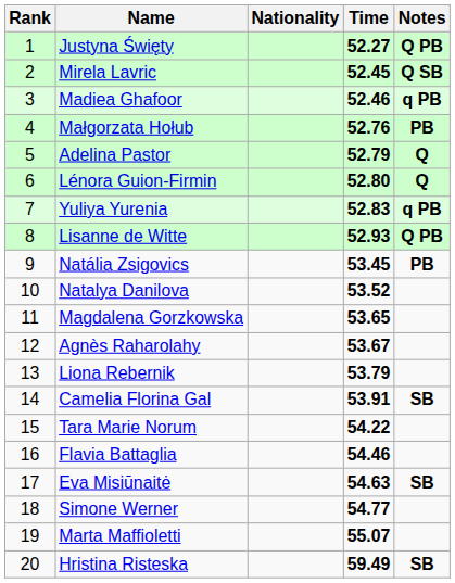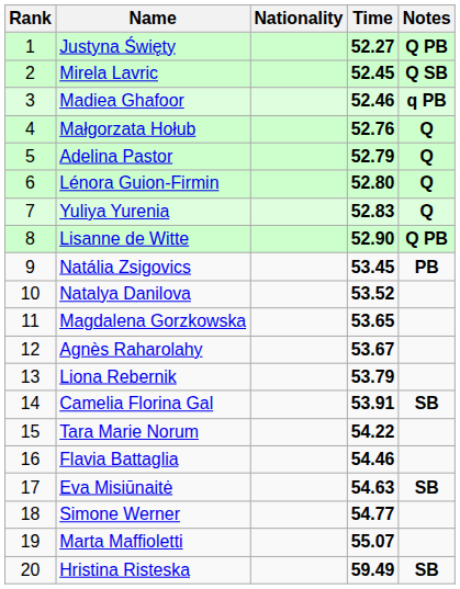 <table class="wikitable sortable" style="text-align:center">
 <tr>
 <th>Rank</th>
 <th>Name</th>
 <th>Nationality</th>
 <th>Time</th>
 <th>Notes</th>
 </tr>
 <tr bgcolor=ccffcc>
 <td>1</td>
 <td align=left><a href='#'>Justyna Święty</a></td>
 <td align=left></td>
 <td><strong>52.27</strong></td>
 <td><strong>Q PB</strong></td>
 </tr>
 <tr bgcolor=ccffcc>
 <td>2</td>
 <td align=left><a href='#'>Mirela Lavric</a></td>
 <td align=left></td>
 <td><strong>52.45</strong></td>
 <td><strong>Q SB</strong></td>
 </tr>
 <tr bgcolor=ddffdd>
 <td>3</td>
 <td align=left><a href='#'>Madiea Ghafoor</a></td>
 <td align=left></td>
 <td><strong>52.46</strong></td>
 <td><strong>q PB</strong></td>
 </tr>
 <tr bgcolor=ccffcc>
 <td>4</td>
 <td align=left><a href='#'>Małgorzata Hołub</a></td>
 <td align=left></td>
 <td><strong>52.76</strong></td>
-<td><strong>PB</strong></td>
+<td><strong>Q</strong></td>
 </tr>
 <tr bgcolor=ccffcc>
 <td>5</td>
 <td align=left><a href='#'>Adelina Pastor</a></td>
 <td align=left></td>
 <td><strong>52.79</strong></td>
 <td><strong>Q</strong></td>
 </tr>
 <tr bgcolor=ccffcc>
 <td>6</td>
 <td align=left><a href='#'>Lénora Guion-Firmin</a></td>
 <td align=left></td>
 <td><strong>52.80</strong></td>
 <td><strong>Q</strong></td>
 </tr>
 <tr bgcolor=ddffdd>
 <td>7</td>
 <td align=left><a href='#'>Yuliya Yurenia</a></td>
 <td align=left></td>
 <td><strong>52.83</strong></td>
-<td><strong>q PB</strong></td>
+<td><strong>Q</strong></td>
 </tr>
 <tr bgcolor=ccffcc>
 <td>8</td>
 <td align=left><a href='#'>Lisanne de Witte</a></td>
 <td align=left></td>
-<td><strong>52.93</strong></td>
+<td><strong>52.90</strong></td>
 <td><strong>Q PB</strong></td>
 </tr>
 <tr>
 <td>9</td>
 <td align=left><a href='#'>Natália Zsigovics</a></td>
 <td align=left></td>
 <td><strong>53.45</strong></td>
 <td><strong>PB</strong></td>
 </tr>
 <tr>
 <td>10</td>
 <td align=left><a href='#'>Natalya Danilova</a></td>
 <td align=left></td>
 <td><strong>53.52</strong></td>
 <td></td>
 </tr>
 <tr>
 <td>11</td>
 <td align=left><a href='#'>Magdalena Gorzkowska</a></td>
 <td align=left></td>
 <td><strong>53.65</strong></td>
 <td></td>
 </tr>
 <tr>
 <td>12</td>
 <td align=left><a href='#'>Agnès Raharolahy</a></td>
 <td align=left></td>
 <td><strong>53.67</strong></td>
 <td></td>
 </tr>
 <tr>
 <td>13</td>
 <td align=left><a href='#'>Liona Rebernik</a></td>
 <td align=left></td>
 <td><strong>53.79</strong></td>
 <td></td>
 </tr>
 <tr>
 <td>14</td>
 <td align=left><a href='#'>Camelia Florina Gal</a></td>
 <td align=left></td>
 <td><strong>53.91</strong></td>
 <td><strong>SB</strong></td>
 </tr>
 <tr>
 <td>15</td>
 <td align=left><a href='#'>Tara Marie Norum</a></td>
 <td align=left></td>
 <td><strong>54.22</strong></td>
 <td></td>
 </tr>
 <tr>
 <td>16</td>
 <td align=left><a href='#'>Flavia Battaglia</a></td>
 <td align=left></td>
 <td><strong>54.46</strong></td>
 <td></td>
 </tr>
 <tr>
 <td>17</td>
 <td align=left><a href='#'>Eva Misiūnaitė</a></td>
 <td align=left></td>
 <td><strong>54.63</strong></td>
 <td><strong>SB</strong></td>
 </tr>
 <tr>
 <td>18</td>
 <td align=left><a href='#'>Simone Werner</a></td>
 <td align=left></td>
 <td><strong>54.77</strong></td>
 <td></td>
 </tr>
 <tr>
 <td>19</td>
 <td align=left><a href='#'>Marta Maffioletti</a></td>
 <td align=left></td>
 <td><strong>55.07</strong></td>
 <td></td>
 </tr>
 <tr>
 <td>20</td>
 <td align=left><a href='#'>Hristina Risteska</a></td>
 <td align=left></td>
 <td><strong>59.49</strong></td>
 <td><strong>SB</strong></td>
 </tr>
 </table>
